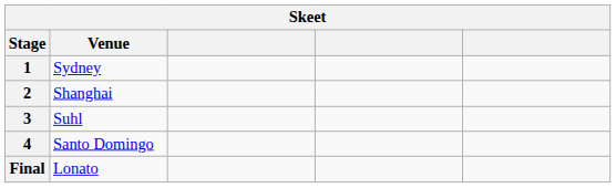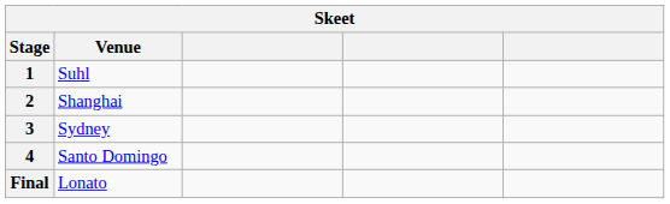 <table class="wikitable">
 <tr>
 <th colspan="5">Skeet</th>
 </tr>
 <tr>
 <th>Stage</th>
 <th width=140>Venue</th>
 <th width=220></th>
 <th width=220></th>
 <th width=220></th>
 </tr>
 <tr>
 <th>1</th>
-<td> <a href='#'>Sydney</a></td>
+<td> <a href='#'>Suhl</a></td>
 <td></td>
 <td></td>
 <td></td>
 </tr>
 <tr>
 <th>2</th>
 <td> <a href='#'>Shanghai</a></td>
 <td></td>
 <td></td>
 <td></td>
 </tr>
 <tr>
 <th>3</th>
-<td> <a href='#'>Suhl</a></td>
+<td> <a href='#'>Sydney</a></td>
 <td></td>
 <td></td>
 <td></td>
 </tr>
 <tr>
 <th>4</th>
 <td> <a href='#'>Santo Domingo</a></td>
 <td></td>
 <td></td>
 <td></td>
 </tr>
 <tr>
 <th>Final</th>
 <td> <a href='#'>Lonato</a></td>
 <td></td>
 <td></td>
 <td></td>
 </tr>
 </table>
